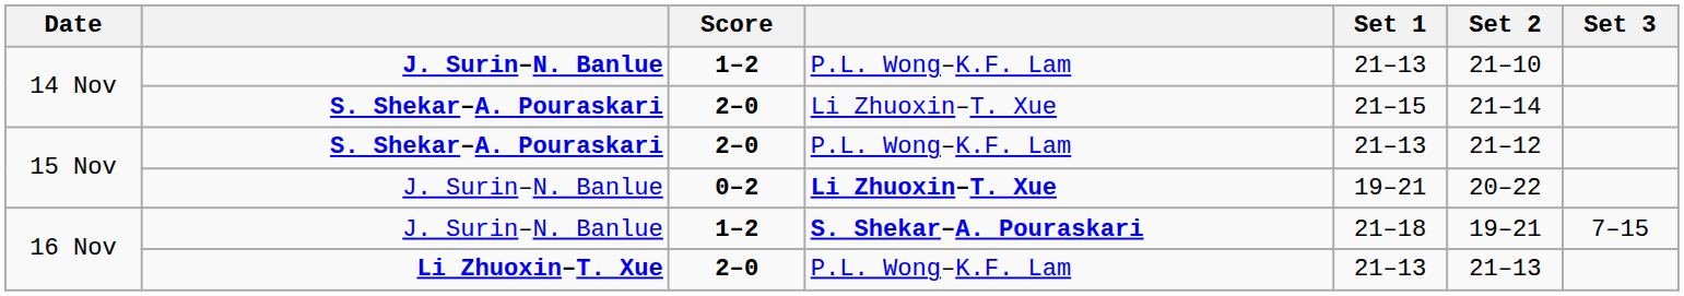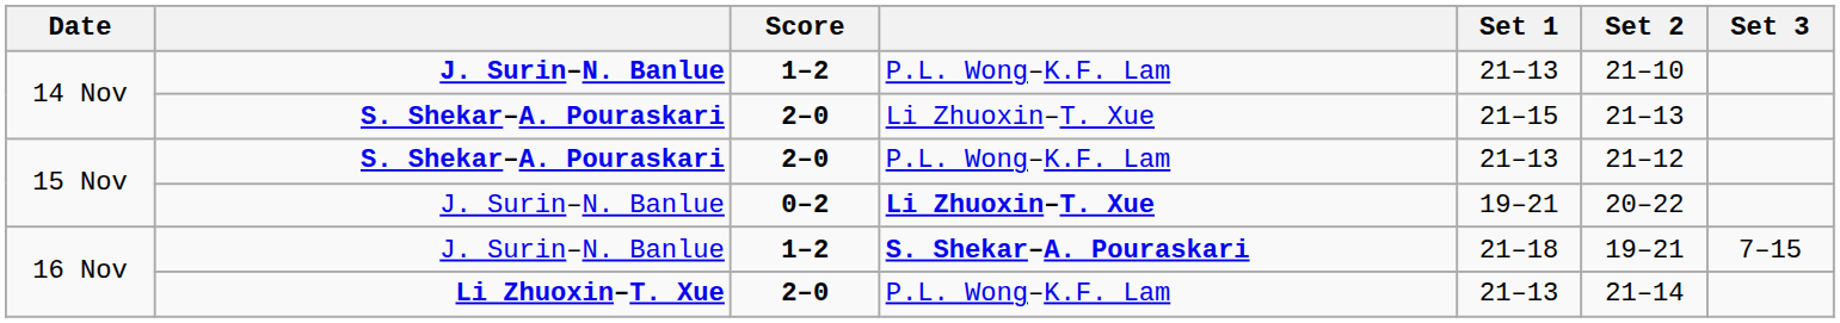 <table class="wikitable" style="text-align: center; font-size:90% ">
 <tr>
 <th width="60">Date</th>
 <th align="right" width="250"></th>
 <th width="60">Score</th>
 <th align="left" width="250"></th>
 <th width="50">Set 1</th>
 <th width="50">Set 2</th>
 <th width="50">Set 3</th>
 </tr>
 <tr>
 <td rowspan=2>14 Nov</td>
 <td align=right><strong><a href='#'>J. Surin</a>–<a href='#'>N. Banlue</a> </strong></td>
 <td align=center><strong>1–2</strong></td>
 <td align=left> <a href='#'>P.L. Wong</a>–<a href='#'>K.F. Lam</a></td>
 <td>21–13</td>
 <td>21–10</td>
 <td></td>
 </tr>
 <tr>
 <td align=right><strong><a href='#'>S. Shekar</a>–<a href='#'>A. Pouraskari</a> </strong></td>
 <td align=center><strong>2–0</strong></td>
 <td align=left> <a href='#'>Li Zhuoxin</a>–<a href='#'>T. Xue</a></td>
 <td>21–15</td>
-<td>21–14</td>
+<td>21–13</td>
 <td></td>
 </tr>
 <tr>
 <td rowspan=2>15 Nov</td>
 <td align=right><strong><a href='#'>S. Shekar</a>–<a href='#'>A. Pouraskari</a> </strong></td>
 <td align=center><strong>2–0</strong></td>
 <td align=left> <a href='#'>P.L. Wong</a>–<a href='#'>K.F. Lam</a></td>
 <td>21–13</td>
 <td>21–12</td>
 <td></td>
 </tr>
 <tr>
 <td align=right><a href='#'>J. Surin</a>–<a href='#'>N. Banlue</a> </td>
 <td align=center><strong>0–2</strong></td>
 <td align=left><strong> <a href='#'>Li Zhuoxin</a>–<a href='#'>T. Xue</a></strong></td>
 <td>19–21</td>
 <td>20–22</td>
 <td></td>
 </tr>
 <tr>
 <td rowspan=2>16 Nov</td>
 <td align=right><a href='#'>J. Surin</a>–<a href='#'>N. Banlue</a> </td>
 <td align=center><strong>1–2</strong></td>
 <td align=left><strong> <a href='#'>S. Shekar</a>–<a href='#'>A. Pouraskari</a></strong></td>
 <td>21–18</td>
 <td>19–21</td>
 <td>7–15</td>
 </tr>
 <tr>
 <td align=right><strong><a href='#'>Li Zhuoxin</a>–<a href='#'>T. Xue</a> </strong></td>
 <td align=center><strong>2–0</strong></td>
 <td align=left> <a href='#'>P.L. Wong</a>–<a href='#'>K.F. Lam</a></td>
 <td>21–13</td>
-<td>21–13</td>
+<td>21–14</td>
 <td></td>
 </tr>
 </table>
